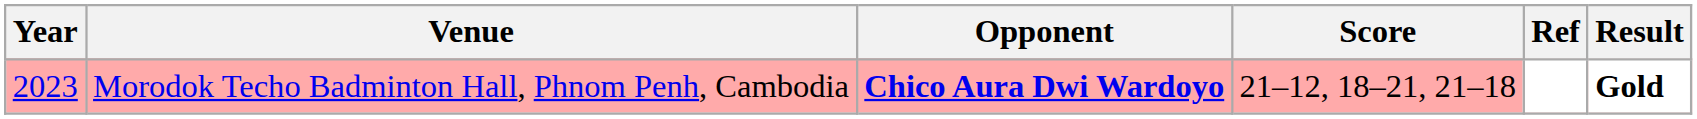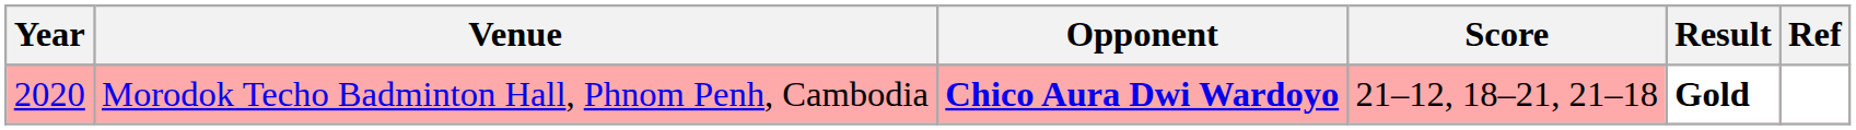 <table class="sortable wikitable" style="font-size: 90%;">
 <tr>
 <th>Year</th>
 <th>Venue</th>
 <th>Opponent</th>
 <th>Score</th>
+<th>Result</th>
 <th>Ref</th>
-<th>Result</th>
 </tr>
 <tr style="background:#FFAAAA">
-<td align="center"><a href='#'>2023</a></td>
+<td align="center"><a href='#'>2020</a></td>
 <td align="left"><a href='#'>Morodok Techo Badminton Hall</a>, <a href='#'>Phnom Penh</a>, Cambodia</td>
 <td align="left"><strong> <a href='#'>Chico Aura Dwi Wardoyo</a></strong></td>
 <td align="left">21–12, 18–21, 21–18</td>
+<td style="text-align:left; background:white"> <strong>Gold</strong></td>
 <td style="text-align:center; background:white"></td>
-<td style="text-align:left; background:white"> <strong>Gold</strong></td>
 </tr>
 </table>
